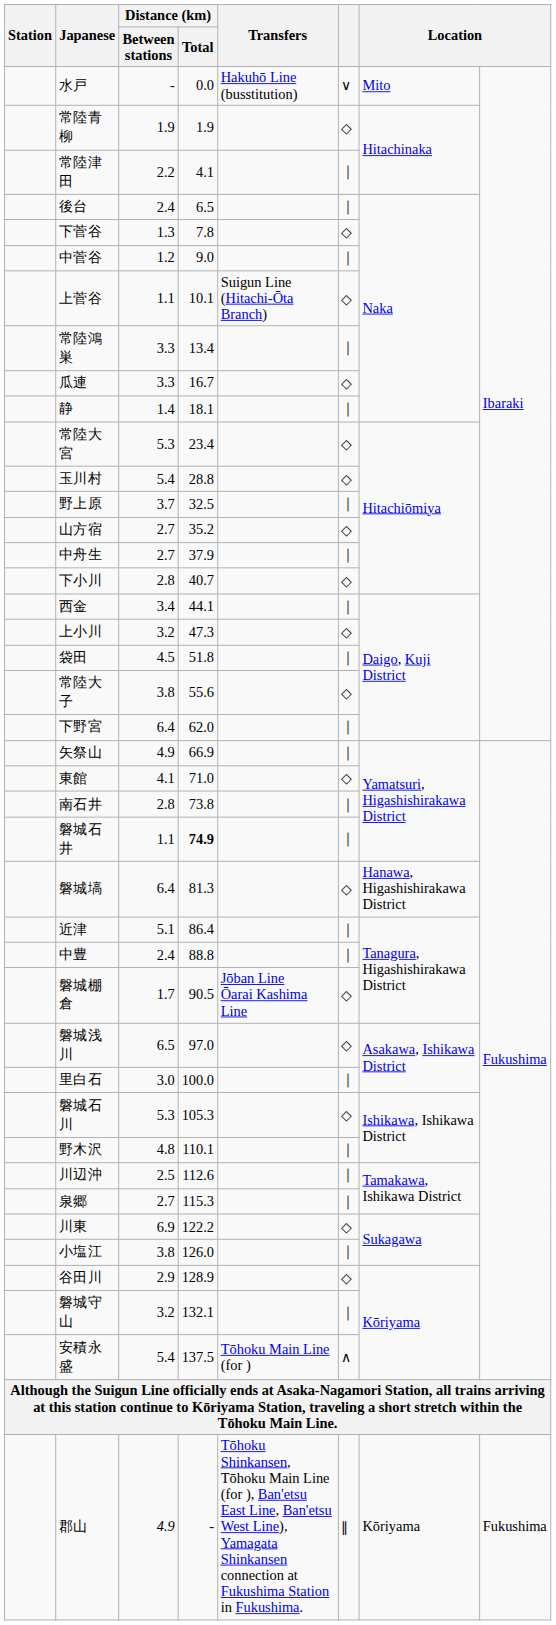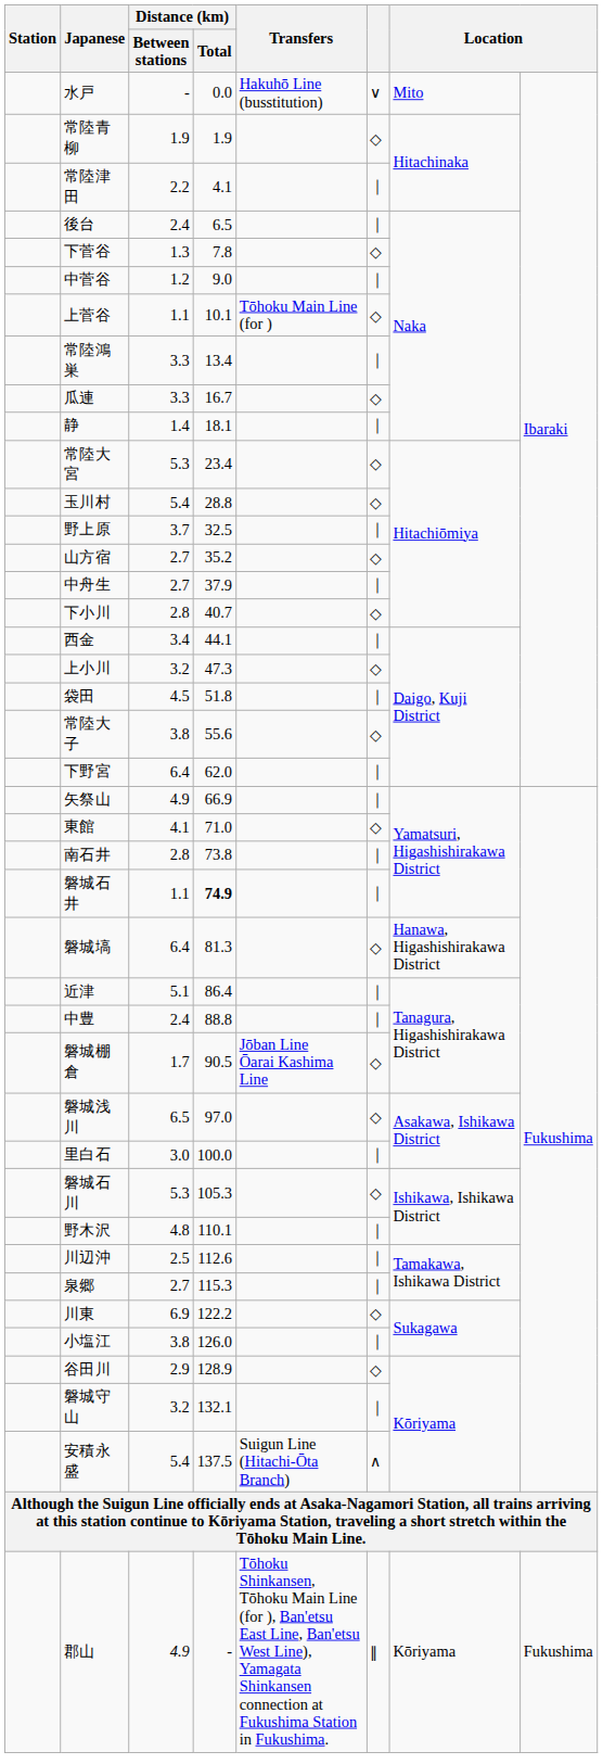 <table class="wikitable" rules="all">
 <tr>
 <th rowspan="2">Station</th>
 <th rowspan="2">Japanese</th>
 <th colspan="2">Distance (km)</th>
 <th rowspan="2">Transfers</th>
 <th rowspan="2"> </th>
 <th colspan="2"  rowspan="2">Location</th>
 </tr>
 <tr>
 <th>Between<br>stations</th>
 <th>Total</th>
 </tr>
 <tr>
 <td></td>
 <td>水戸</td>
 <td style="text-align:right;">-</td>
 <td style="text-align:right;">0.0</td>
 <td><a href='#'>Hakuhō Line</a> (busstitution)</td>
 <td>∨</td>
 <td><a href='#'>Mito</a></td>
 <td rowspan="21"><a href='#'>Ibaraki</a></td>
 </tr>
 <tr>
 <td></td>
 <td>常陸青柳</td>
 <td style="text-align:right;">1.9</td>
 <td style="text-align:right;">1.9</td>
 <td> </td>
 <td>◇</td>
 <td rowspan="2"><a href='#'>Hitachinaka</a></td>
 </tr>
 <tr>
 <td></td>
 <td>常陸津田</td>
 <td style="text-align:right;">2.2</td>
 <td style="text-align:right;">4.1</td>
 <td> </td>
 <td>｜</td>
 </tr>
 <tr>
 <td></td>
 <td>後台</td>
 <td style="text-align:right;">2.4</td>
 <td style="text-align:right;">6.5</td>
 <td> </td>
 <td>｜</td>
 <td rowspan="7"><a href='#'>Naka</a></td>
 </tr>
 <tr>
 <td></td>
 <td>下菅谷</td>
 <td style="text-align:right;">1.3</td>
 <td style="text-align:right;">7.8</td>
 <td> </td>
 <td>◇</td>
 </tr>
 <tr>
 <td></td>
 <td>中菅谷</td>
 <td style="text-align:right;">1.2</td>
 <td style="text-align:right;">9.0</td>
 <td> </td>
 <td>｜</td>
 </tr>
 <tr>
 <td></td>
 <td>上菅谷</td>
 <td style="text-align:right;">1.1</td>
 <td style="text-align:right;">10.1</td>
-<td>Suigun Line (<a href='#'>Hitachi-Ōta Branch</a>)</td>
+<td><a href='#'>Tōhoku Main Line</a> (for )</td>
 <td>◇</td>
 </tr>
 <tr>
 <td></td>
 <td>常陸鴻巣</td>
 <td style="text-align:right;">3.3</td>
 <td style="text-align:right;">13.4</td>
 <td> </td>
 <td>｜</td>
 </tr>
 <tr>
 <td></td>
 <td>瓜連</td>
 <td style="text-align:right;">3.3</td>
 <td style="text-align:right;">16.7</td>
 <td> </td>
 <td>◇</td>
 </tr>
 <tr>
 <td></td>
 <td>静</td>
 <td style="text-align:right;">1.4</td>
 <td style="text-align:right;">18.1</td>
 <td> </td>
 <td>｜</td>
 </tr>
 <tr>
 <td></td>
 <td>常陸大宮</td>
 <td style="text-align:right;">5.3</td>
 <td style="text-align:right;">23.4</td>
 <td> </td>
 <td>◇</td>
 <td rowspan="6"><a href='#'>Hitachiōmiya</a></td>
 </tr>
 <tr>
 <td></td>
 <td>玉川村</td>
 <td style="text-align:right;">5.4</td>
 <td style="text-align:right;">28.8</td>
 <td> </td>
 <td>◇</td>
 </tr>
 <tr>
 <td></td>
 <td>野上原</td>
 <td style="text-align:right;">3.7</td>
 <td style="text-align:right;">32.5</td>
 <td> </td>
 <td>｜</td>
 </tr>
 <tr>
 <td></td>
 <td>山方宿</td>
 <td style="text-align:right;">2.7</td>
 <td style="text-align:right;">35.2</td>
 <td> </td>
 <td>◇</td>
 </tr>
 <tr>
 <td></td>
 <td>中舟生</td>
 <td style="text-align:right;">2.7</td>
 <td style="text-align:right;">37.9</td>
 <td> </td>
 <td>｜</td>
 </tr>
 <tr>
 <td></td>
 <td>下小川</td>
 <td style="text-align:right;">2.8</td>
 <td style="text-align:right;">40.7</td>
 <td> </td>
 <td>◇</td>
 </tr>
 <tr>
 <td></td>
 <td>西金</td>
 <td style="text-align:right;">3.4</td>
 <td style="text-align:right;">44.1</td>
 <td> </td>
 <td>｜</td>
 <td rowspan="5"><a href='#'>Daigo</a>, <a href='#'>Kuji District</a></td>
 </tr>
 <tr>
 <td></td>
 <td>上小川</td>
 <td style="text-align:right;">3.2</td>
 <td style="text-align:right;">47.3</td>
 <td> </td>
 <td>◇</td>
 </tr>
 <tr>
 <td></td>
 <td>袋田</td>
 <td style="text-align:right;">4.5</td>
 <td style="text-align:right;">51.8</td>
 <td> </td>
 <td>｜</td>
 </tr>
 <tr>
 <td></td>
 <td>常陸大子</td>
 <td style="text-align:right;">3.8</td>
 <td style="text-align:right;">55.6</td>
 <td> </td>
 <td>◇</td>
 </tr>
 <tr>
 <td></td>
 <td>下野宮</td>
 <td style="text-align:right;">6.4</td>
 <td style="text-align:right;">62.0</td>
 <td> </td>
 <td>｜</td>
 </tr>
 <tr>
 <td></td>
 <td>矢祭山</td>
 <td style="text-align:right;">4.9</td>
 <td style="text-align:right;">66.9</td>
 <td> </td>
 <td>｜</td>
 <td rowspan="4"><a href='#'>Yamatsuri</a>, <a href='#'>Higashishirakawa District</a></td>
 <td rowspan="19"><a href='#'>Fukushima</a></td>
 </tr>
 <tr>
 <td></td>
 <td>東館</td>
 <td style="text-align:right;">4.1</td>
 <td style="text-align:right;">71.0</td>
 <td> </td>
 <td>◇</td>
 </tr>
 <tr>
 <td></td>
 <td>南石井</td>
 <td style="text-align:right;">2.8</td>
 <td style="text-align:right;">73.8</td>
 <td> </td>
 <td>｜</td>
 </tr>
 <tr>
 <td></td>
 <td>磐城石井</td>
 <td style="text-align:right;">1.1</td>
 <td style="text-align:right;"><strong>74.9</strong></td>
 <td> </td>
 <td>｜</td>
 </tr>
 <tr>
 <td></td>
 <td>磐城塙</td>
 <td style="text-align:right;">6.4</td>
 <td style="text-align:right;">81.3</td>
 <td> </td>
 <td>◇</td>
 <td><a href='#'>Hanawa</a>, Higashishirakawa District</td>
 </tr>
 <tr>
 <td></td>
 <td>近津</td>
 <td style="text-align:right;">5.1</td>
 <td style="text-align:right;">86.4</td>
 <td> </td>
 <td>｜</td>
 <td rowspan="3"><a href='#'>Tanagura</a>, Higashishirakawa District</td>
 </tr>
 <tr>
 <td></td>
 <td>中豊</td>
 <td style="text-align:right;">2.4</td>
 <td style="text-align:right;">88.8</td>
 <td> </td>
 <td>｜</td>
 </tr>
 <tr>
 <td></td>
 <td>磐城棚倉</td>
 <td style="text-align:right;">1.7</td>
 <td style="text-align:right;">90.5</td>
 <td><a href='#'>Jōban Line</a><br><a href='#'>Ōarai Kashima Line</a></td>
 <td>◇</td>
 </tr>
 <tr>
 <td></td>
 <td>磐城浅川</td>
 <td style="text-align:right;">6.5</td>
 <td style="text-align:right;">97.0</td>
 <td> </td>
 <td>◇</td>
 <td rowspan="2"><a href='#'>Asakawa</a>, <a href='#'>Ishikawa District</a></td>
 </tr>
 <tr>
 <td></td>
 <td>里白石</td>
 <td style="text-align:right;">3.0</td>
 <td style="text-align:right;">100.0</td>
 <td> </td>
 <td>｜</td>
 </tr>
 <tr>
 <td></td>
 <td>磐城石川</td>
 <td style="text-align:right;">5.3</td>
 <td style="text-align:right;">105.3</td>
 <td> </td>
 <td>◇</td>
 <td rowspan="2"><a href='#'>Ishikawa</a>, Ishikawa District</td>
 </tr>
 <tr>
 <td></td>
 <td>野木沢</td>
 <td style="text-align:right;">4.8</td>
 <td style="text-align:right;">110.1</td>
 <td> </td>
 <td>｜</td>
 </tr>
 <tr>
 <td></td>
 <td>川辺沖</td>
 <td style="text-align:right;">2.5</td>
 <td style="text-align:right;">112.6</td>
 <td> </td>
 <td>｜</td>
 <td rowspan="2"><a href='#'>Tamakawa</a>, Ishikawa District</td>
 </tr>
 <tr>
 <td></td>
 <td>泉郷</td>
 <td style="text-align:right;">2.7</td>
 <td style="text-align:right;">115.3</td>
 <td> </td>
 <td>｜</td>
 </tr>
 <tr>
 <td></td>
 <td>川東</td>
 <td style="text-align:right;">6.9</td>
 <td style="text-align:right;">122.2</td>
 <td> </td>
 <td>◇</td>
 <td rowspan="2"><a href='#'>Sukagawa</a></td>
 </tr>
 <tr>
 <td></td>
 <td>小塩江</td>
 <td style="text-align:right;">3.8</td>
 <td style="text-align:right;">126.0</td>
 <td> </td>
 <td>｜</td>
 </tr>
 <tr>
 <td></td>
 <td>谷田川</td>
 <td style="text-align:right;">2.9</td>
 <td style="text-align:right;">128.9</td>
 <td> </td>
 <td>◇</td>
 <td rowspan="3"><a href='#'>Kōriyama</a></td>
 </tr>
 <tr>
 <td></td>
 <td>磐城守山</td>
 <td style="text-align:right;">3.2</td>
 <td style="text-align:right;">132.1</td>
 <td> </td>
 <td>｜</td>
 </tr>
 <tr>
 <td></td>
 <td>安積永盛</td>
 <td style="text-align:right;">5.4</td>
 <td style="text-align:right;">137.5</td>
-<td><a href='#'>Tōhoku Main Line</a> (for )</td>
+<td>Suigun Line (<a href='#'>Hitachi-Ōta Branch</a>)</td>
 <td>∧</td>
 </tr>
 <tr>
 <th colspan="8" style="text-align:center">Although the Suigun Line officially ends at Asaka-Nagamori Station, all trains arriving at this station continue to Kōriyama Station, traveling a short stretch within the Tōhoku Main Line.</th>
 </tr>
 <tr>
 <td><em></em></td>
 <td>郡山</td>
 <td style="text-align:right;"><em>4.9</em></td>
 <td style="text-align:right;"><em>-</em></td>
 <td><a href='#'>Tōhoku Shinkansen</a>, Tōhoku Main Line (for ), <a href='#'>Ban'etsu East Line</a>, <a href='#'>Ban'etsu West Line</a>),<br><a href='#'>Yamagata Shinkansen</a> connection at <a href='#'>Fukushima Station</a> in <a href='#'>Fukushima</a>.</td>
 <td>∥</td>
 <td>Kōriyama</td>
 <td>Fukushima</td>
 </tr>
 </table>
